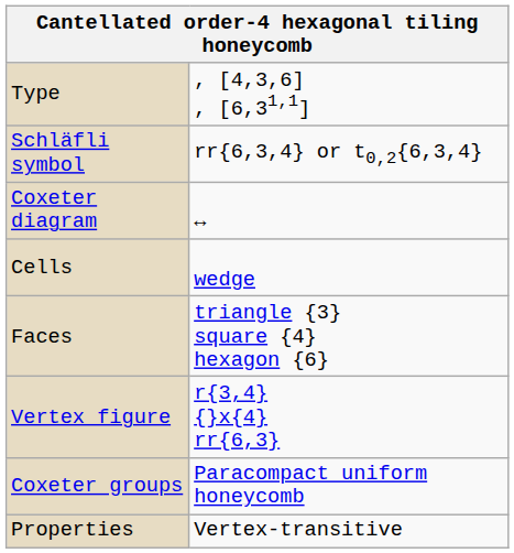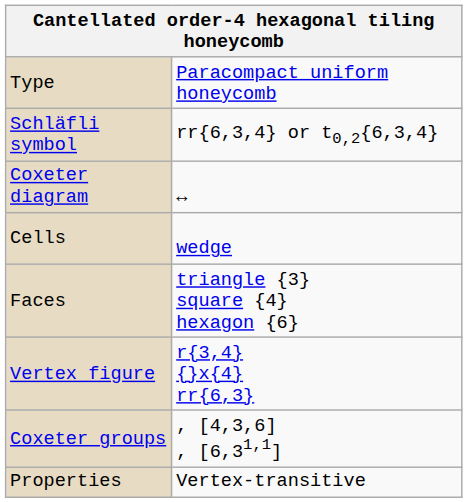 <table class="wikitable" align="right" style="margin-left:10px" width="320">
 <tr>
 <th bgcolor=#e7dcc3 colspan=2>Cantellated order-4 hexagonal tiling honeycomb</th>
 </tr>
 <tr>
 <td bgcolor=#e7dcc3>Type</td>
-<td>, [4,3,6]<br>, [6,3<sup>1,1</sup>]</td>
+<td><a href='#'>Paracompact uniform honeycomb</a></td>
 </tr>
 <tr>
 <td bgcolor=#e7dcc3><a href='#'>Schläfli symbol</a></td>
 <td>rr{6,3,4} or t<sub>0,2</sub>{6,3,4}</td>
 </tr>
 <tr>
 <td bgcolor=#e7dcc3><a href='#'>Coxeter diagram</a></td>
 <td><br> ↔ </td>
 </tr>
 <tr>
 <td bgcolor=#e7dcc3>Cells</td>
 <td><br><a href='#'>wedge</a></td>
 </tr>
 <tr>
 <td bgcolor=#e7dcc3>Faces</td>
 <td><a href='#'>triangle</a> {3}<br><a href='#'>square</a> {4}<br><a href='#'>hexagon</a> {6}</td>
 </tr>
 <tr>
 <td bgcolor=#e7dcc3><a href='#'>Vertex figure</a></td>
 <td><a href='#'>r{3,4}</a> <br><a href='#'>{}x{4}</a> <br><a href='#'>rr{6,3}</a> </td>
 </tr>
 <tr>
 <td bgcolor=#e7dcc3><a href='#'>Coxeter groups</a></td>
-<td><a href='#'>Paracompact uniform honeycomb</a></td>
+<td>, [4,3,6]<br>, [6,3<sup>1,1</sup>]</td>
 </tr>
 <tr>
 <td bgcolor=#e7dcc3>Properties</td>
 <td>Vertex-transitive</td>
 </tr>
 </table>
